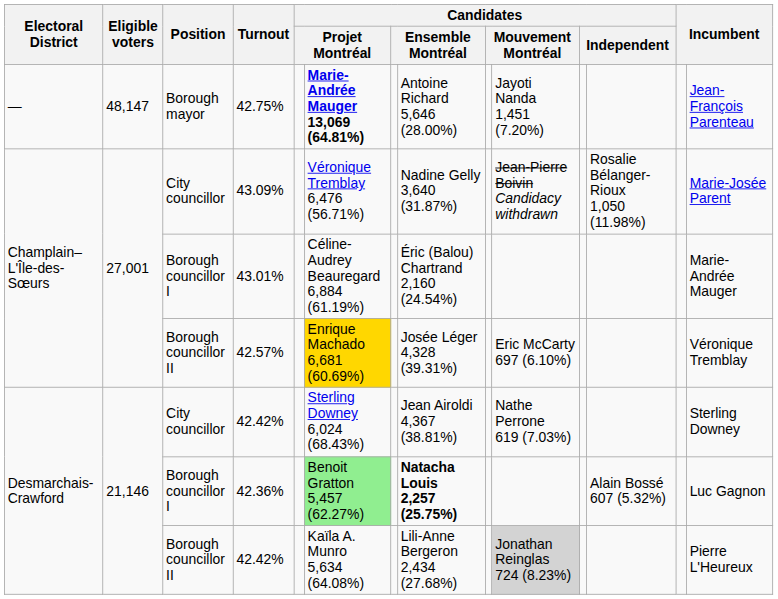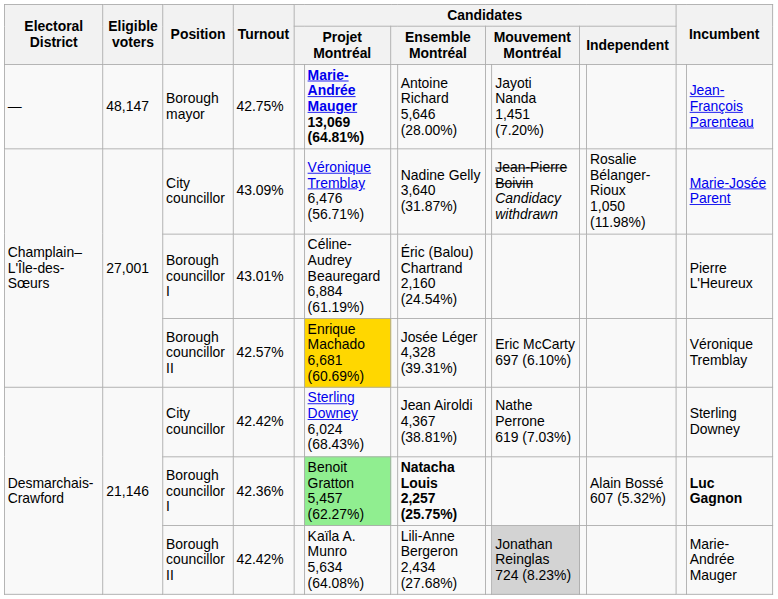 <table class="wikitable" width="100%">
 <tr>
 <th width=10% rowspan=2>Electoral District</th>
 <th width=6% rowspan=2>Eligible voters</th>
 <th width=8% rowspan=2>Position</th>
 <th width=4% rowspan=2>Turnout</th>
 <th colspan=8>Candidates</th>
 <th width=11% colspan=2 rowspan=2>Incumbent</th>
 </tr>
 <tr>
 <th width=11% colspan=2 ><span>Projet Montréal</span></th>
 <th width=11% colspan=2 ><span>Ensemble Montréal</span></th>
 <th width=11% colspan=2 ><span>Mouvement Montréal</span></th>
 <th width=11% colspan=2 >Independent</th>
 </tr>
 <tr>
 <td>—</td>
 <td>48,147</td>
 <td>Borough mayor</td>
 <td>42.75%</td>
 <td> </td>
 <td><strong><a href='#'>Marie-Andrée Mauger</a> <br> 13,069 (64.81%)</strong></td>
 <td></td>
 <td>Antoine Richard <br> 5,646 (28.00%)</td>
 <td></td>
 <td>Jayoti Nanda <br> 1,451 (7.20%)</td>
 <td></td>
 <td></td>
 <td> </td>
 <td><a href='#'>Jean-François Parenteau</a></td>
 </tr>
 <tr>
 <td rowspan=3>Champlain–<br>L'Île-des-Sœurs</td>
 <td rowspan=3>27,001</td>
 <td>City councillor</td>
 <td>43.09%</td>
 <td> </td>
 <td><a href='#'>Véronique Tremblay</a> <br> 6,476 (56.71%)</td>
 <td></td>
 <td>Nadine Gelly <br> 3,640 (31.87%)</td>
 <td></td>
 <td><s>Jean-Pierre Boivin</s><br><em>Candidacy withdrawn</em></td>
 <td></td>
 <td>Rosalie Bélanger-Rioux <br> 1,050 (11.98%)</td>
 <td> </td>
 <td><a href='#'>Marie-Josée Parent</a></td>
 </tr>
 <tr>
 <td>Borough councillor I</td>
 <td>43.01%</td>
 <td> </td>
 <td>Céline-Audrey Beauregard <br> 6,884 (61.19%)</td>
 <td></td>
 <td>Éric (Balou) Chartrand <br> 2,160 (24.54%)</td>
 <td></td>
 <td></td>
 <td></td>
 <td></td>
 <td> </td>
-<td>Marie-Andrée Mauger</td>
+<td>Pierre L'Heureux</td>
 </tr>
 <tr>
 <td>Borough councillor II</td>
 <td>42.57%</td>
 <td> </td>
 <td style="background: gold;">Enrique Machado <br> 6,681 (60.69%)</td>
 <td></td>
 <td>Josée Léger <br> 4,328 (39.31%)</td>
 <td></td>
 <td>Eric McCarty <br> 697 (6.10%)</td>
 <td></td>
 <td></td>
 <td> </td>
 <td>Véronique Tremblay</td>
 </tr>
 <tr>
 <td rowspan=3>Desmarchais-Crawford</td>
 <td rowspan=3>21,146</td>
 <td>City councillor</td>
 <td>42.42%</td>
 <td> </td>
 <td><a href='#'>Sterling Downey</a> <br> 6,024 (68.43%)</td>
 <td></td>
 <td>Jean Airoldi <br> 4,367 (38.81%)</td>
 <td></td>
 <td>Nathe Perrone <br> 619 (7.03%)</td>
 <td></td>
 <td></td>
 <td> </td>
 <td>Sterling Downey</td>
 </tr>
 <tr>
 <td>Borough councillor I</td>
 <td>42.36%</td>
 <td> </td>
 <td style="background: lightgreen;">Benoit Gratton <br> 5,457 (62.27%)</td>
 <td></td>
 <td><strong>Natacha Louis <br> 2,257 (25.75%)</strong></td>
 <td></td>
 <td></td>
 <td></td>
 <td>Alain Bossé  <br> 607 (5.32%)</td>
 <td> </td>
-<td>Luc Gagnon</td>
+<td><strong>Luc Gagnon</strong></td>
 </tr>
 <tr>
 <td>Borough councillor II</td>
 <td>42.42%</td>
 <td> </td>
 <td>Kaïla A. Munro <br> 5,634 (64.08%)</td>
 <td></td>
 <td>Lili-Anne Bergeron <br> 2,434 (27.68%)</td>
 <td></td>
 <td style="background: lightgrey;">Jonathan Reinglas <br> 724 (8.23%)</td>
 <td></td>
 <td></td>
 <td> </td>
-<td>Pierre L'Heureux</td>
+<td>Marie-Andrée Mauger</td>
 </tr>
 </table>
